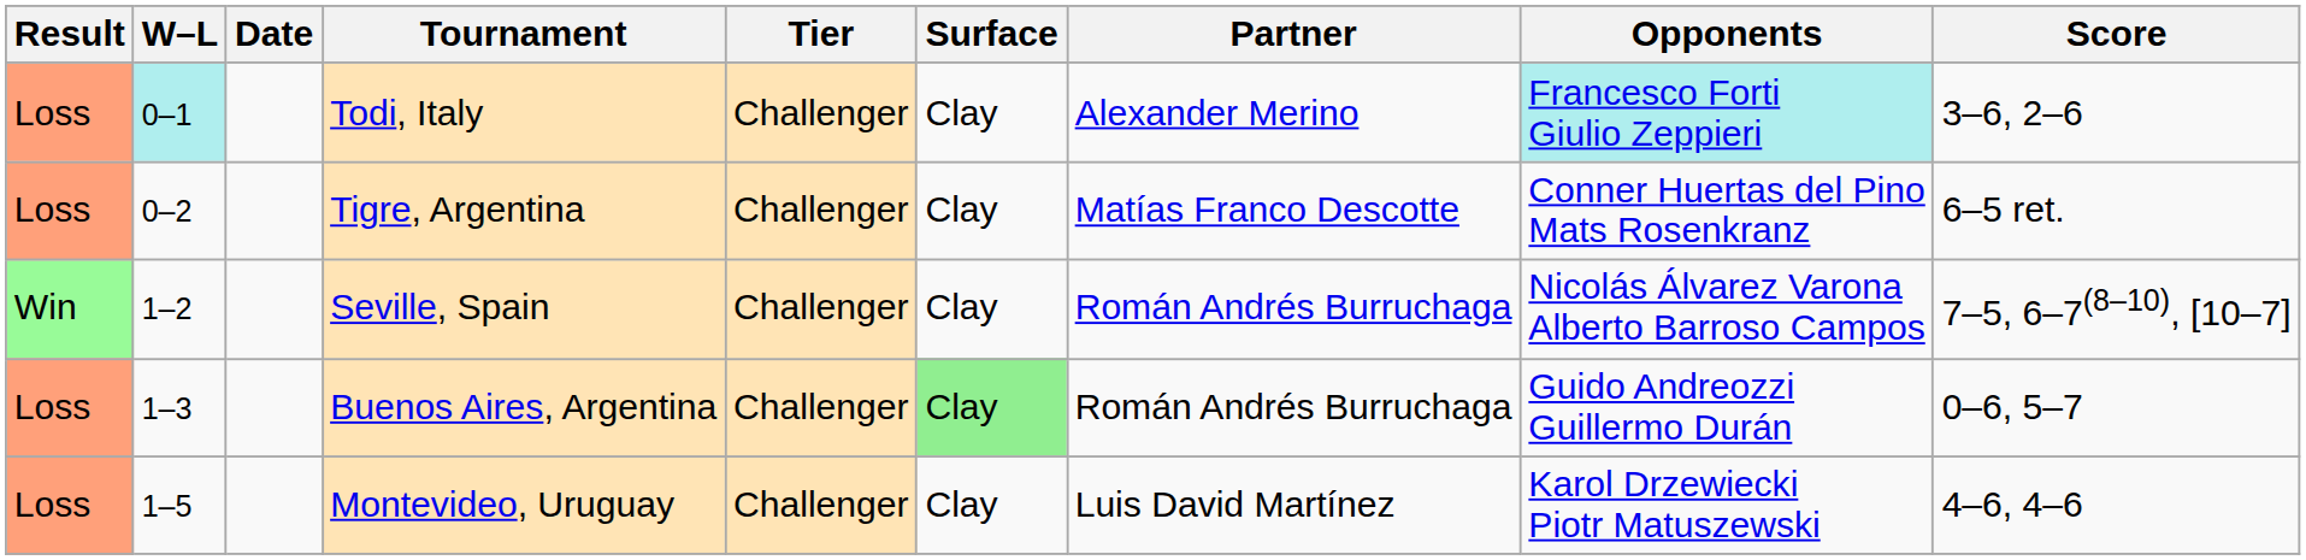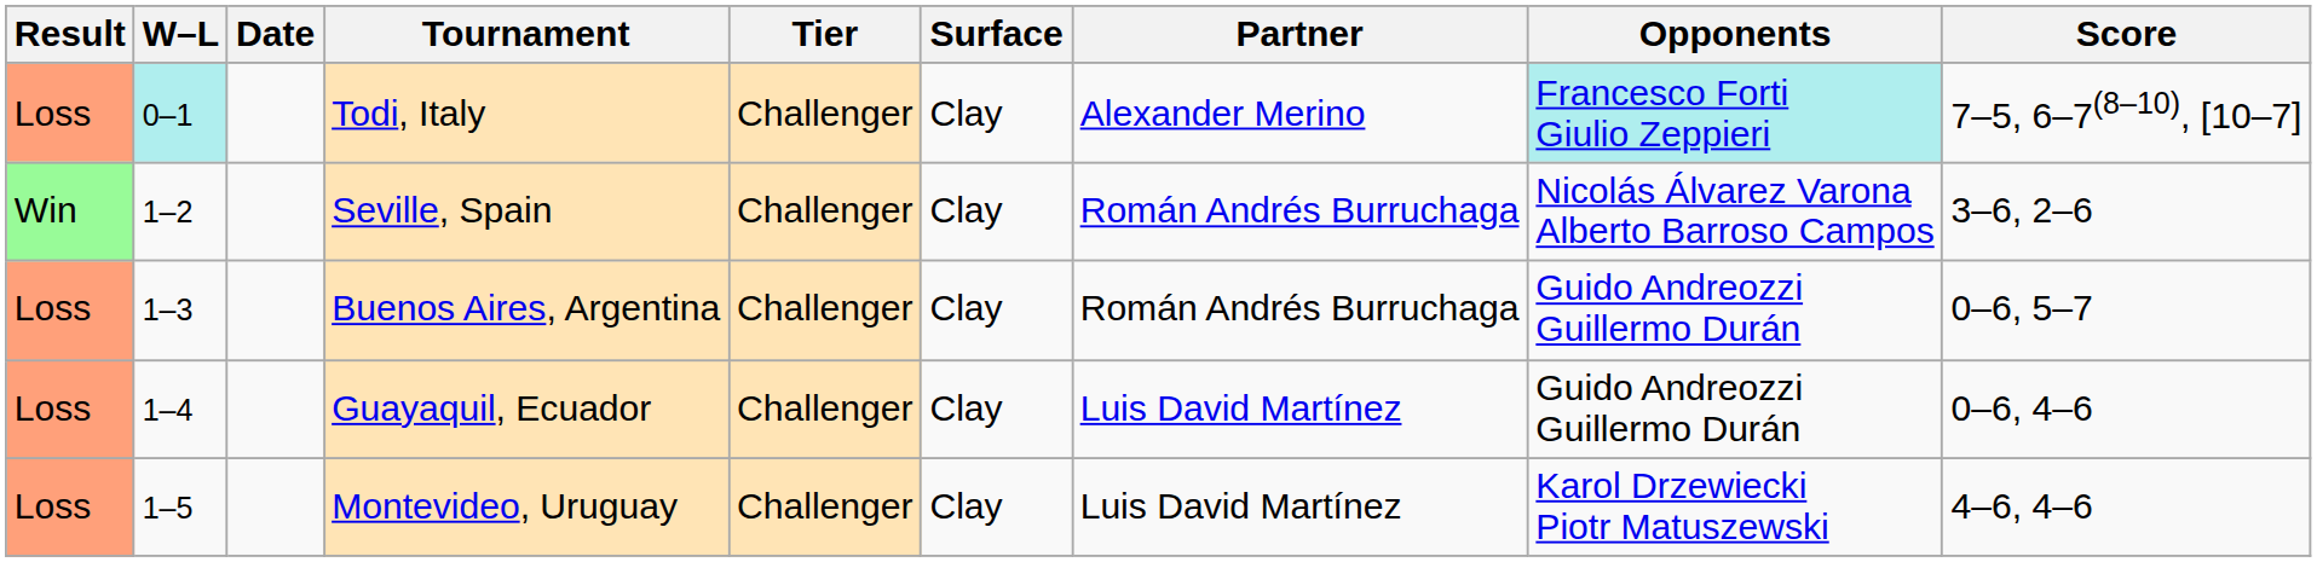 <table class="sortable wikitable">
 <tr>
 <th>Result</th>
 <th class="unsortable">W–L</th>
 <th>Date</th>
 <th>Tournament</th>
 <th>Tier</th>
 <th>Surface</th>
 <th>Partner</th>
 <th>Opponents</th>
 <th class="unsortable">Score</th>
 </tr>
 <tr>
 <td bgcolor=ffa07a>Loss</td>
 <td style="background: paleturquoise;"><small>0–1</small></td>
 <td><a href='#'></a></td>
 <td style="background:moccasin;"><a href='#'>Todi</a>, Italy</td>
 <td style="background:moccasin;">Challenger</td>
 <td>Clay</td>
 <td> <a href='#'>Alexander Merino</a></td>
 <td style="background: paleturquoise;"> <a href='#'>Francesco Forti</a><br> <a href='#'>Giulio Zeppieri</a></td>
-<td>3–6, 2–6</td>
-</tr>
-<tr>
-<td bgcolor=ffa07a>Loss</td>
-<td><small>0–2</small></td>
-<td><a href='#'></a></td>
-<td style="background:moccasin;"><a href='#'>Tigre</a>, Argentina</td>
-<td style="background:moccasin;">Challenger</td>
-<td>Clay</td>
-<td> <a href='#'>Matías Franco Descotte</a></td>
-<td> <a href='#'>Conner Huertas del Pino</a><br> <a href='#'>Mats Rosenkranz</a></td>
-<td>6–5 ret.</td>
+<td>7–5, 6–7<sup>(8–10)</sup>, [10–7]</td>
 </tr>
 <tr>
 <td bgcolor=98FB98>Win</td>
 <td><small>1–2</small></td>
 <td><a href='#'></a></td>
 <td style="background:moccasin;"><a href='#'>Seville</a>, Spain</td>
 <td style="background:moccasin;">Challenger</td>
 <td>Clay</td>
 <td> <a href='#'>Román Andrés Burruchaga</a></td>
 <td> <a href='#'>Nicolás Álvarez Varona</a><br> <a href='#'>Alberto Barroso Campos</a></td>
-<td>7–5, 6–7<sup>(8–10)</sup>, [10–7]</td>
+<td>3–6, 2–6</td>
 </tr>
 <tr>
 <td bgcolor=ffa07a>Loss</td>
 <td><small>1–3</small></td>
 <td><a href='#'></a></td>
 <td style="background:moccasin;"><a href='#'>Buenos Aires</a>, Argentina</td>
 <td style="background:moccasin;">Challenger</td>
-<td style="background: lightgreen;">Clay</td>
+<td>Clay</td>
 <td> Román Andrés Burruchaga</td>
 <td> <a href='#'>Guido Andreozzi</a><br> <a href='#'>Guillermo Durán</a></td>
 <td>0–6, 5–7</td>
+</tr>
+<tr>
+<td bgcolor=ffa07a>Loss</td>
+<td><small>1–4</small></td>
+<td><a href='#'></a></td>
+<td style="background:moccasin;"><a href='#'>Guayaquil</a>, Ecuador</td>
+<td style="background:moccasin;">Challenger</td>
+<td>Clay</td>
+<td> <a href='#'>Luis David Martínez</a></td>
+<td> Guido Andreozzi<br> Guillermo Durán</td>
+<td>0–6, 4–6</td>
 </tr>
 <tr>
 <td bgcolor=ffa07a>Loss</td>
 <td><small>1–5</small></td>
 <td><a href='#'></a></td>
 <td style="background:moccasin;"><a href='#'>Montevideo</a>, Uruguay</td>
 <td style="background:moccasin;">Challenger</td>
 <td>Clay</td>
 <td> Luis David Martínez</td>
 <td> <a href='#'>Karol Drzewiecki</a><br> <a href='#'>Piotr Matuszewski</a></td>
 <td>4–6, 4–6</td>
 </tr>
 </table>
